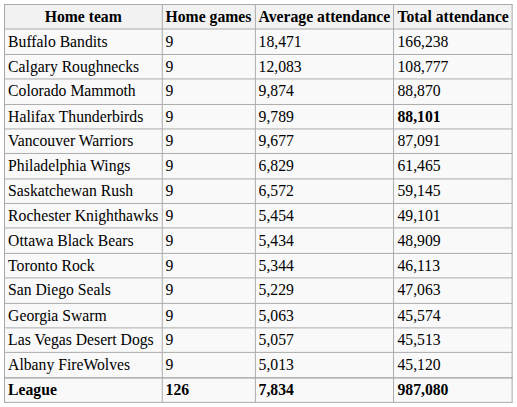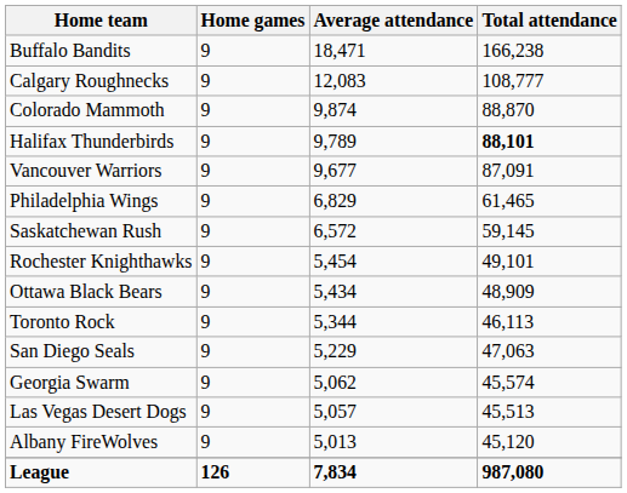 <table class="wikitable sortable">
 <tr>
 <th>Home team</th>
 <th>Home games</th>
 <th>Average attendance</th>
 <th>Total attendance</th>
 </tr>
 <tr>
 <td>Buffalo Bandits</td>
 <td>9</td>
 <td>18,471</td>
 <td>166,238</td>
 </tr>
 <tr>
 <td>Calgary Roughnecks</td>
 <td>9</td>
 <td>12,083</td>
 <td>108,777</td>
 </tr>
 <tr>
 <td>Colorado Mammoth</td>
 <td>9</td>
 <td>9,874</td>
 <td>88,870</td>
 </tr>
 <tr>
 <td>Halifax Thunderbirds</td>
 <td>9</td>
 <td>9,789</td>
 <td><strong>88,101</strong></td>
 </tr>
 <tr>
 <td>Vancouver Warriors</td>
 <td>9</td>
 <td>9,677</td>
 <td>87,091</td>
 </tr>
 <tr>
 <td>Philadelphia Wings</td>
 <td>9</td>
 <td>6,829</td>
 <td>61,465</td>
 </tr>
 <tr>
 <td>Saskatchewan Rush</td>
 <td>9</td>
 <td>6,572</td>
 <td>59,145</td>
 </tr>
 <tr>
 <td>Rochester Knighthawks</td>
 <td>9</td>
 <td>5,454</td>
 <td>49,101</td>
 </tr>
 <tr>
 <td>Ottawa Black Bears</td>
 <td>9</td>
 <td>5,434</td>
 <td>48,909</td>
 </tr>
 <tr>
 <td>Toronto Rock</td>
 <td>9</td>
 <td>5,344</td>
 <td>46,113</td>
 </tr>
 <tr>
 <td>San Diego Seals</td>
 <td>9</td>
 <td>5,229</td>
 <td>47,063</td>
 </tr>
 <tr>
 <td>Georgia Swarm</td>
 <td>9</td>
-<td>5,063</td>
+<td>5,062</td>
 <td>45,574</td>
 </tr>
 <tr>
 <td>Las Vegas Desert Dogs</td>
 <td>9</td>
 <td>5,057</td>
 <td>45,513</td>
 </tr>
 <tr>
 <td>Albany FireWolves</td>
 <td>9</td>
 <td>5,013</td>
 <td>45,120</td>
 </tr>
 <tr>
 </tr>
 <tr class="sortbottom">
 <td><strong>League</strong></td>
 <td><strong>126</strong></td>
 <td><strong>7,834</strong></td>
 <td><strong>987,080</strong></td>
 </tr>
 </table>
